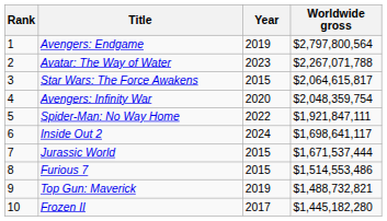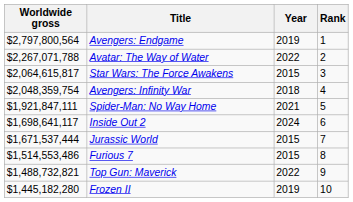 <table class="sortable wikitable">
 <tr>
-<th align="left" width="30">Rank</th>
+<th align="left" width="120">Worldwide gross</th>
 <th align="left" width="280">Title</th>
 <th align="left" width="60">Year</th>
-<th align="left" width="120">Worldwide gross</th>
+<th align="left" width="30">Rank</th>
 </tr>
 <tr>
-<td align="left">1</td>
+<td align="left">$2,797,800,564</td>
 <td align="left"><em><a href='#'>Avengers: Endgame</a></em></td>
 <td align="left">2019</td>
-<td align="left">$2,797,800,564</td>
+<td align="left">1</td>
 </tr>
 <tr>
+<td align="left">$2,267,071,788</td>
+<td align=“left”><em><a href='#'>Avatar: The Way of Water</a></em></td>
+<td align="left">2022</td>
 <td align="left">2</td>
-<td align=“left”><em><a href='#'>Avatar: The Way of Water</a></em></td>
-<td align="left">2023</td>
-<td align="left">$2,267,071,788</td>
 </tr>
 <tr>
-<td align="left">3</td>
+<td align="left">$2,064,615,817</td>
 <td align="left"><em><a href='#'>Star Wars: The Force Awakens</a></em></td>
 <td align="left">2015</td>
-<td align="left">$2,064,615,817</td>
+<td align="left">3</td>
 </tr>
 <tr>
+<td align="left">$2,048,359,754</td>
+<td align="left"><em><a href='#'>Avengers: Infinity War</a></em></td>
+<td align="left">2018</td>
 <td align="left">4</td>
-<td align="left"><em><a href='#'>Avengers: Infinity War</a></em></td>
-<td align="left">2020</td>
-<td align="left">$2,048,359,754</td>
 </tr>
 <tr>
+<td align="left">$1,921,847,111</td>
+<td align="left"><em><a href='#'>Spider-Man: No Way Home</a></em></td>
+<td align="left">2021</td>
 <td align="left">5</td>
-<td align="left"><em><a href='#'>Spider-Man: No Way Home</a></em></td>
-<td align="left">2022</td>
-<td align="left">$1,921,847,111</td>
 </tr>
 <tr>
-<td align="left">6</td>
+<td align="left">$1,698,641,117</td>
 <td align="left"><em><a href='#'>Inside Out 2</a></em></td>
 <td align="left">2024</td>
-<td align="left">$1,698,641,117</td>
+<td align="left">6</td>
 </tr>
 <tr>
-<td align="left">7</td>
+<td align="left">$1,671,537,444</td>
 <td align="left"><em><a href='#'>Jurassic World</a></em></td>
 <td align="left">2015</td>
-<td align="left">$1,671,537,444</td>
+<td align="left">7</td>
 </tr>
 <tr>
-<td align="left">8</td>
+<td align="left">$1,514,553,486</td>
 <td align="left"><em><a href='#'>Furious 7</a></em></td>
 <td align="left">2015</td>
-<td align="left">$1,514,553,486</td>
+<td align="left">8</td>
 </tr>
 <tr>
+<td align="left">$1,488,732,821</td>
+<td align="left"><em><a href='#'>Top Gun: Maverick</a></em></td>
+<td align="left">2022</td>
 <td align="left">9</td>
-<td align="left"><em><a href='#'>Top Gun: Maverick</a></em></td>
-<td align="left">2019</td>
-<td align="left">$1,488,732,821</td>
 </tr>
 <tr>
+<td align="left">$1,445,182,280</td>
+<td align="left"><em><a href='#'>Frozen II</a></em></td>
+<td align="left">2019</td>
 <td align="left">10</td>
-<td align="left"><em><a href='#'>Frozen II</a></em></td>
-<td align="left">2017</td>
-<td align="left">$1,445,182,280</td>
 </tr>
 </table>
